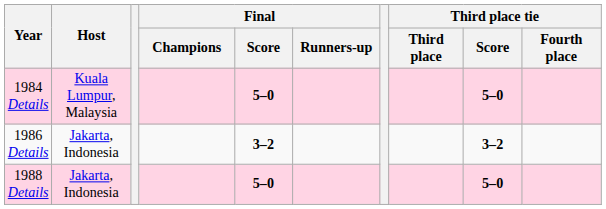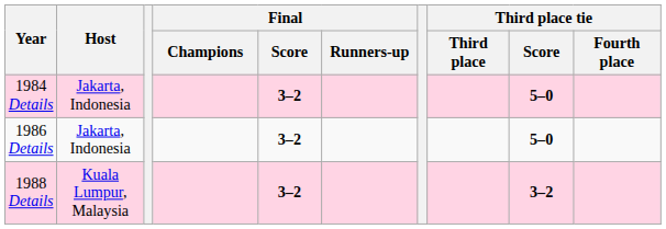 <table class=wikitable style="font-size:90%; text-align:center"|->
 <tr>
 <th rowspan=2 width=40>Year</th>
 <th rowspan=2 width=100>Host</th>
 <th width=5 rowspan=5></th>
 <th colspan=3>Final</th>
 <th width=5 rowspan=5></th>
 <th colspan=3>Third place tie</th>
 </tr>
 <tr bgcolor=#EFEFEF>
 <th width=120>Champions</th>
 <th width=80>Score</th>
 <th width=120>Runners-up</th>
 <th width=120>Third place</th>
 <th width=80>Score</th>
 <th width=120>Fourth place</th>
 </tr>
 <tr bgcolor=#FFD4E4>
 <td>1984<br><em><a href='#'>Details</a></em></td>
-<td><a href='#'>Kuala Lumpur</a>, Malaysia</td>
+<td><a href='#'>Jakarta</a>, Indonesia</td>
 <td><strong></strong></td>
-<td><strong>5–0</strong></td>
+<td><strong>3–2</strong></td>
 <td></td>
 <td></td>
 <td><strong>5–0</strong></td>
 <td></td>
 </tr>
 <tr>
 <td>1986<br><em><a href='#'>Details</a></em></td>
 <td><a href='#'>Jakarta</a>, Indonesia</td>
 <td><strong></strong></td>
 <td><strong>3–2</strong></td>
 <td></td>
 <td></td>
-<td><strong>3–2</strong></td>
+<td><strong>5–0</strong></td>
 <td></td>
 </tr>
 <tr bgcolor=#FFD4E4>
 <td>1988<br><em><a href='#'>Details</a></em></td>
-<td><a href='#'>Jakarta</a>, Indonesia</td>
+<td><a href='#'>Kuala Lumpur</a>, Malaysia</td>
 <td><strong></strong></td>
-<td><strong>5–0</strong></td>
+<td><strong>3–2</strong></td>
 <td></td>
 <td></td>
-<td><strong>5–0</strong></td>
+<td><strong>3–2</strong></td>
 <td></td>
 </tr>
 </table>
